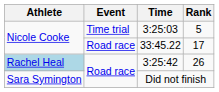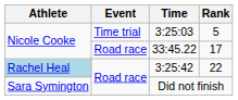 <table class=wikitable style="font-size:90%">
 <tr>
 <th>Athlete</th>
 <th>Event</th>
 <th>Time</th>
 <th>Rank</th>
 </tr>
 <tr align=center>
 <td align=left rowspan=2><a href='#'>Nicole Cooke</a></td>
 <td align=left><a href='#'>Time trial</a></td>
 <td>3:25:03</td>
 <td>5</td>
 </tr>
 <tr align=center>
 <td align=left><a href='#'>Road race</a></td>
 <td>33:45.22</td>
 <td>17</td>
 </tr>
 <tr align=center>
 <td align=left style="background: lightblue;"><a href='#'>Rachel Heal</a></td>
 <td align=left rowspan=2><a href='#'>Road race</a></td>
 <td>3:25:42</td>
-<td>26</td>
+<td>22</td>
 </tr>
 <tr align=center>
 <td align=left><a href='#'>Sara Symington</a></td>
 <td colspan=2>Did not finish</td>
 </tr>
 </table>
